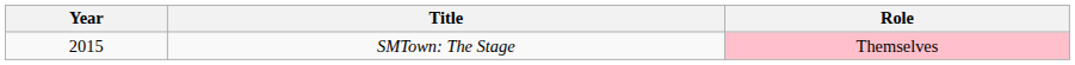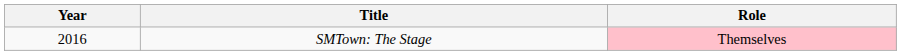 <table class="wikitable" style="text-align:center; font-size:100%; width:50%">
 <tr>
 <th>Year</th>
 <th>Title</th>
 <th>Role</th>
 </tr>
 <tr>
-<td>2015</td>
+<td>2016</td>
 <td><em>SMTown: The Stage</em></td>
 <td style="background: pink;">Themselves</td>
 </tr>
 </table>
